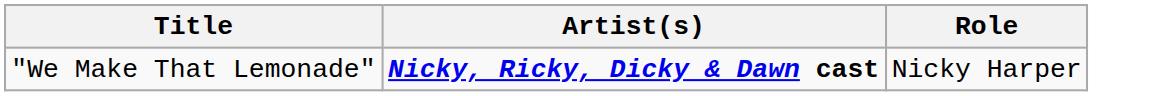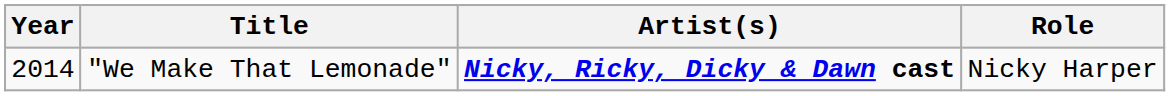 <table class="wikitable">
 <tr>
+<th>Year</th>
 <th>Title</th>
 <th>Artist(s)</th>
 <th>Role</th>
 </tr>
 <tr>
+<td>2014</td>
 <td>"We Make That Lemonade"</td>
 <td><strong><em><a href='#'>Nicky, Ricky, Dicky & Dawn</a></em> cast</strong></td>
 <td>Nicky Harper</td>
 </tr>
 </table>
